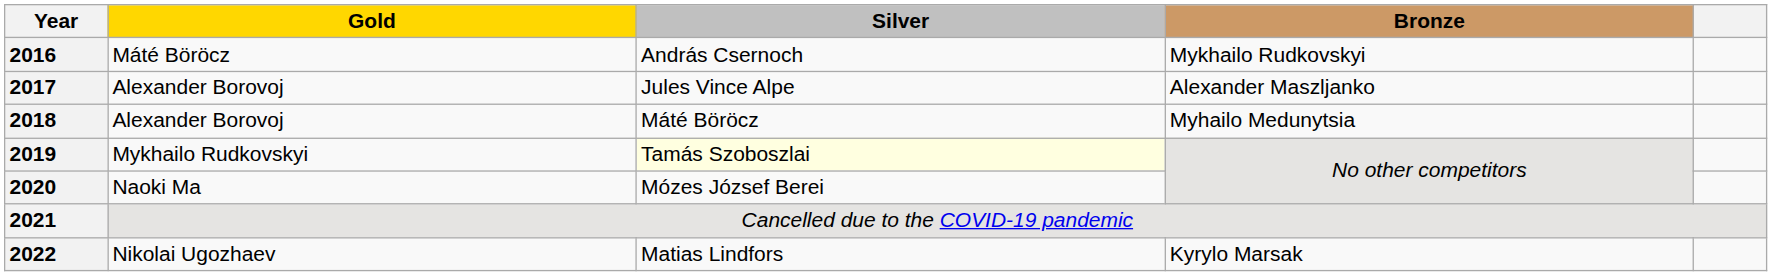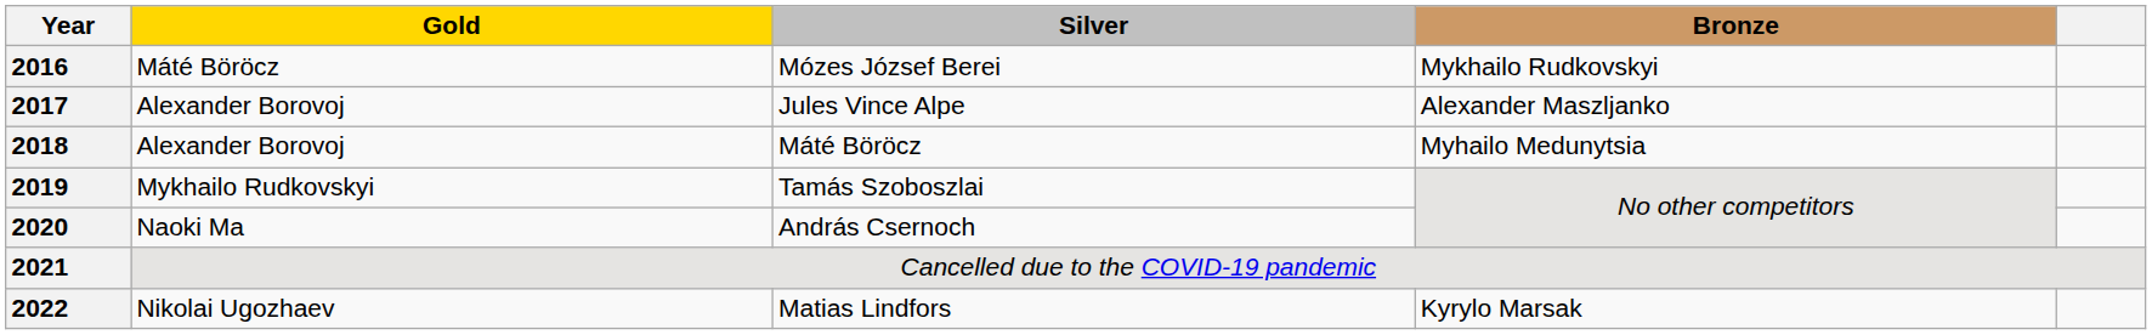 <table class="wikitable unsortable" style="text-align:left; width:85%">
 <tr>
 <th scope="col" style="text-align:center">Year</th>
 <td scope="col" style="text-align:center; width:30%; background:gold"><strong>Gold</strong></td>
 <td scope="col" style="text-align:center; width:30%; background:silver"><strong>Silver</strong></td>
 <td scope="col" style="text-align:center; width:30%; background:#c96"><strong>Bronze</strong></td>
 <th scope="col" style="text-align:center"></th>
 </tr>
 <tr>
 <th scope="row" style="text-align:left">2016</th>
 <td> Máté Böröcz</td>
-<td> András Csernoch</td>
+<td> Mózes József Berei</td>
 <td> Mykhailo Rudkovskyi</td>
 <td></td>
 </tr>
 <tr>
 <th scope="row" style="text-align:left">2017</th>
 <td> Alexander Borovoj</td>
 <td> Jules Vince Alpe</td>
 <td> Alexander Maszljanko</td>
 <td></td>
 </tr>
 <tr>
 <th scope="row" style="text-align:left">2018</th>
 <td> Alexander Borovoj</td>
 <td> Máté Böröcz</td>
 <td> Myhailo Medunytsia</td>
 <td></td>
 </tr>
 <tr>
 <th scope="row" style="text-align:left">2019</th>
 <td> Mykhailo Rudkovskyi</td>
-<td style="background: lightyellow;"> Tamás Szoboszlai</td>
+<td> Tamás Szoboszlai</td>
 <td rowspan="2" align="center" bgcolor="e5e4e2"><em>No other competitors</em></td>
 <td></td>
 </tr>
 <tr>
 <th scope="row" style="text-align:left">2020</th>
 <td> Naoki Ma</td>
-<td> Mózes József Berei</td>
+<td> András Csernoch</td>
 <td></td>
 </tr>
 <tr>
 <th scope="row" style="text-align:left">2021</th>
 <td colspan="4" align="center" bgcolor="e5e4e2"><em>Cancelled due to the <a href='#'>COVID-19 pandemic</a></em></td>
 </tr>
 <tr>
 <th scope="row" style="text-align:left">2022</th>
 <td> Nikolai Ugozhaev</td>
 <td> Matias Lindfors</td>
 <td> Kyrylo Marsak</td>
 <td></td>
 </tr>
 </table>
